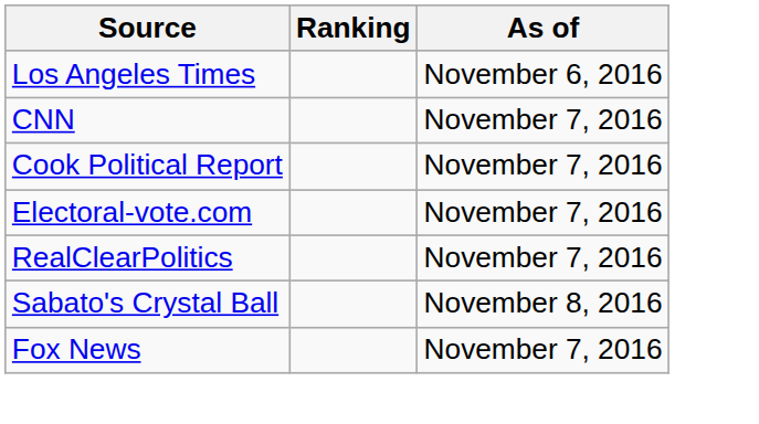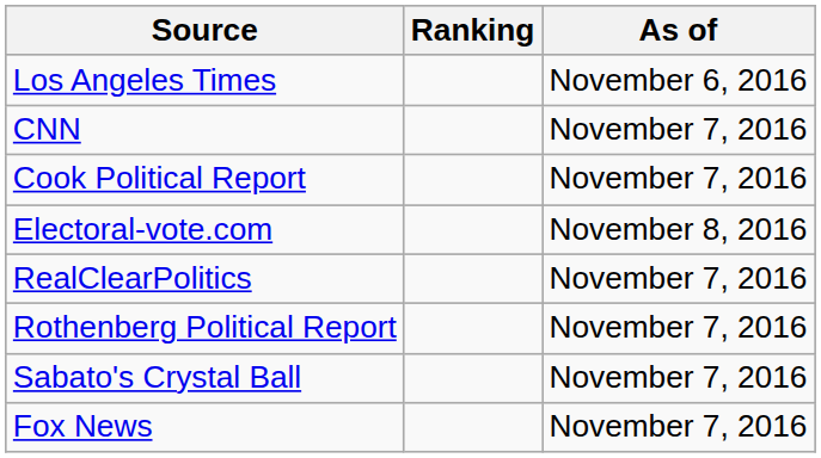 <table class="wikitable" style="text-align:center">
 <tr>
 <th>Source</th>
 <th>Ranking</th>
 <th>As of</th>
 </tr>
 <tr>
 <td align="left"><a href='#'>Los Angeles Times</a></td>
 <td></td>
 <td>November 6, 2016</td>
 </tr>
 <tr>
 <td align="left"><a href='#'>CNN</a></td>
 <td></td>
 <td>November 7, 2016</td>
 </tr>
 <tr>
 <td align="left"><a href='#'>Cook Political Report</a></td>
 <td></td>
 <td>November 7, 2016</td>
 </tr>
 <tr>
 <td align="left"><a href='#'>Electoral-vote.com</a></td>
 <td></td>
-<td>November 7, 2016</td>
+<td>November 8, 2016</td>
 </tr>
 <tr>
 <td align="left"><a href='#'>RealClearPolitics</a></td>
 <td></td>
 <td>November 7, 2016</td>
 </tr>
 <tr>
+<td align=left><a href='#'>Rothenberg Political Report</a></td>
+<td></td>
+<td>November 7, 2016</td>
+</tr>
+<tr>
 <td align="left"><a href='#'>Sabato's Crystal Ball</a></td>
 <td></td>
-<td>November 8, 2016</td>
+<td>November 7, 2016</td>
 </tr>
 <tr>
 <td align="left"><a href='#'>Fox News</a></td>
 <td></td>
 <td>November 7, 2016</td>
 </tr>
 </table>
